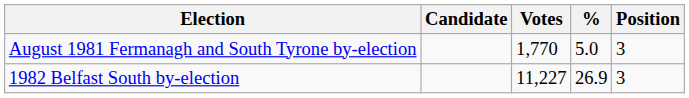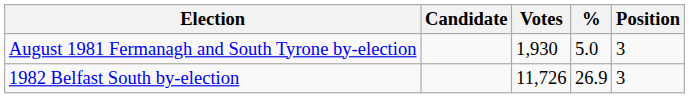 <table class="wikitable sortable">
 <tr>
 <th>Election</th>
 <th>Candidate</th>
 <th>Votes</th>
 <th>%</th>
 <th>Position</th>
 </tr>
 <tr>
 <td><a href='#'>August 1981 Fermanagh and South Tyrone by-election</a></td>
 <td></td>
-<td>1,770</td>
+<td>1,930</td>
 <td>5.0</td>
 <td>3</td>
 </tr>
 <tr>
 <td><a href='#'>1982 Belfast South by-election</a></td>
 <td></td>
-<td>11,227</td>
+<td>11,726</td>
 <td>26.9</td>
 <td>3</td>
 </tr>
 </table>
